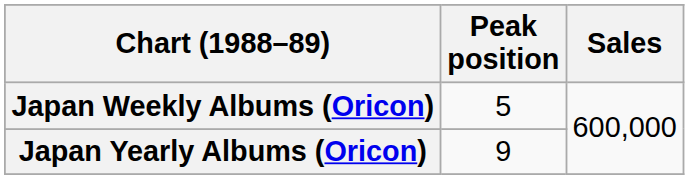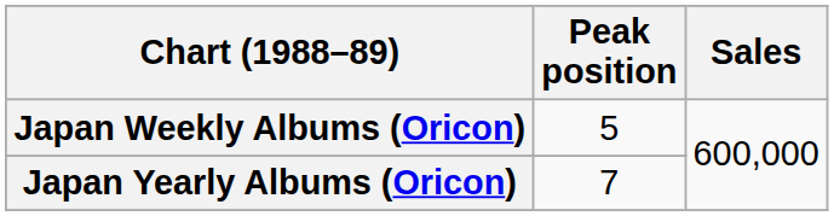 <table class="wikitable sortable plainrowheaders" style="text-align:center;">
 <tr>
 <th scope="col">Chart (1988–89)</th>
 <th scope="col">Peak<br>position</th>
 <th scope="col">Sales</th>
 </tr>
 <tr>
 <th scope="row">Japan Weekly Albums (<a href='#'>Oricon</a>)</th>
 <td style="text-align:center;">5</td>
 <td rowspan="2" style="text-align:left;">600,000</td>
 </tr>
 <tr>
 <th scope="row">Japan Yearly Albums (<a href='#'>Oricon</a>)</th>
-<td style="text-align:center;">9</td>
+<td style="text-align:center;">7</td>
 </tr>
 </table>
